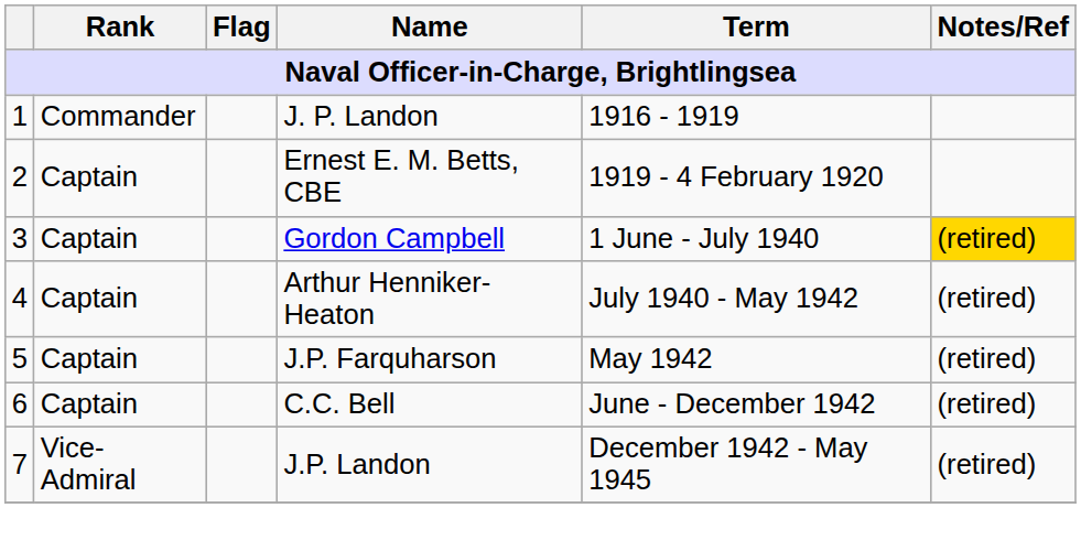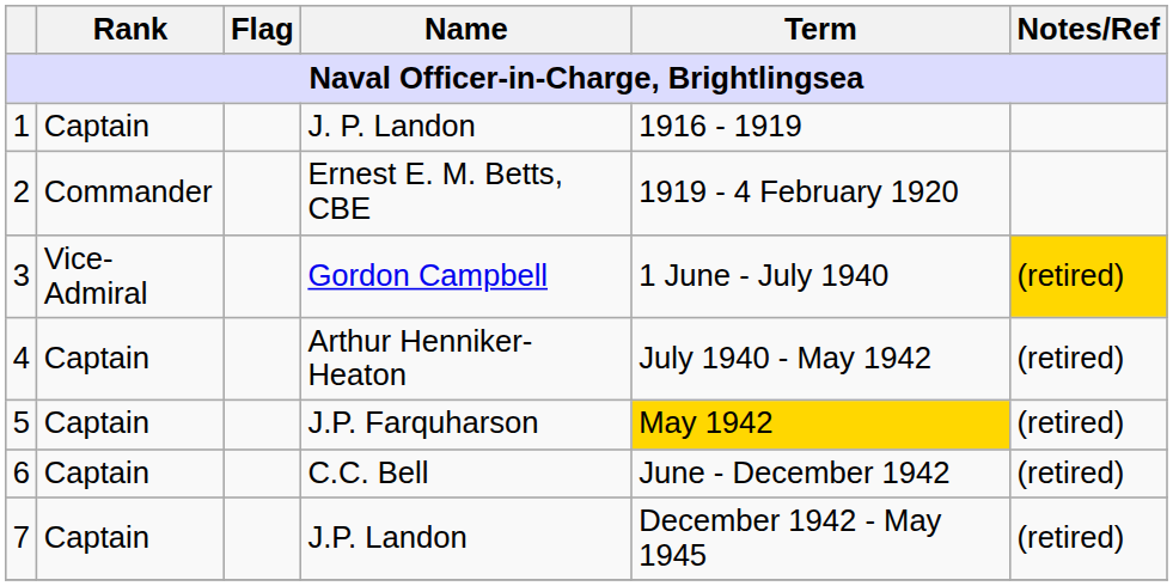 <table class="wikitable">
 <tr>
 <th></th>
 <th>Rank</th>
 <th>Flag</th>
 <th>Name</th>
 <th>Term</th>
 <th>Notes/Ref</th>
 </tr>
 <tr>
 <td colspan="6" align="center" style="background:#dcdcfe;"><strong>Naval Officer-in-Charge, Brightlingsea</strong></td>
 </tr>
 <tr>
 <td>1</td>
-<td>Commander</td>
+<td>Captain</td>
 <td></td>
 <td>J. P. Landon</td>
 <td>1916 - 1919</td>
 <td></td>
 </tr>
 <tr>
 <td>2</td>
-<td>Captain</td>
+<td>Commander</td>
 <td></td>
 <td>Ernest E. M. Betts, CBE</td>
 <td>1919 - 4 February 1920</td>
 <td></td>
 </tr>
 <tr>
 <td>3</td>
-<td>Captain</td>
+<td>Vice-Admiral</td>
 <td></td>
 <td><a href='#'>Gordon Campbell</a></td>
 <td>1 June - July 1940</td>
 <td style="background: gold;">(retired) </td>
 </tr>
 <tr>
 <td>4</td>
 <td>Captain</td>
 <td></td>
 <td>Arthur Henniker-Heaton</td>
 <td>July 1940 - May 1942</td>
 <td>(retired) </td>
 </tr>
 <tr>
 <td>5</td>
 <td>Captain</td>
 <td></td>
 <td>J.P. Farquharson</td>
-<td>May 1942</td>
+<td style="background: gold;">May 1942</td>
 <td>(retired) </td>
 </tr>
 <tr>
 <td>6</td>
 <td>Captain</td>
 <td></td>
 <td>C.C. Bell</td>
 <td>June - December 1942</td>
 <td>(retired) </td>
 </tr>
 <tr>
 <td>7</td>
-<td>Vice-Admiral</td>
+<td>Captain</td>
 <td></td>
 <td>J.P. Landon</td>
 <td>December 1942 - May 1945</td>
 <td>(retired) </td>
 </tr>
 <tr>
 </tr>
 </table>
